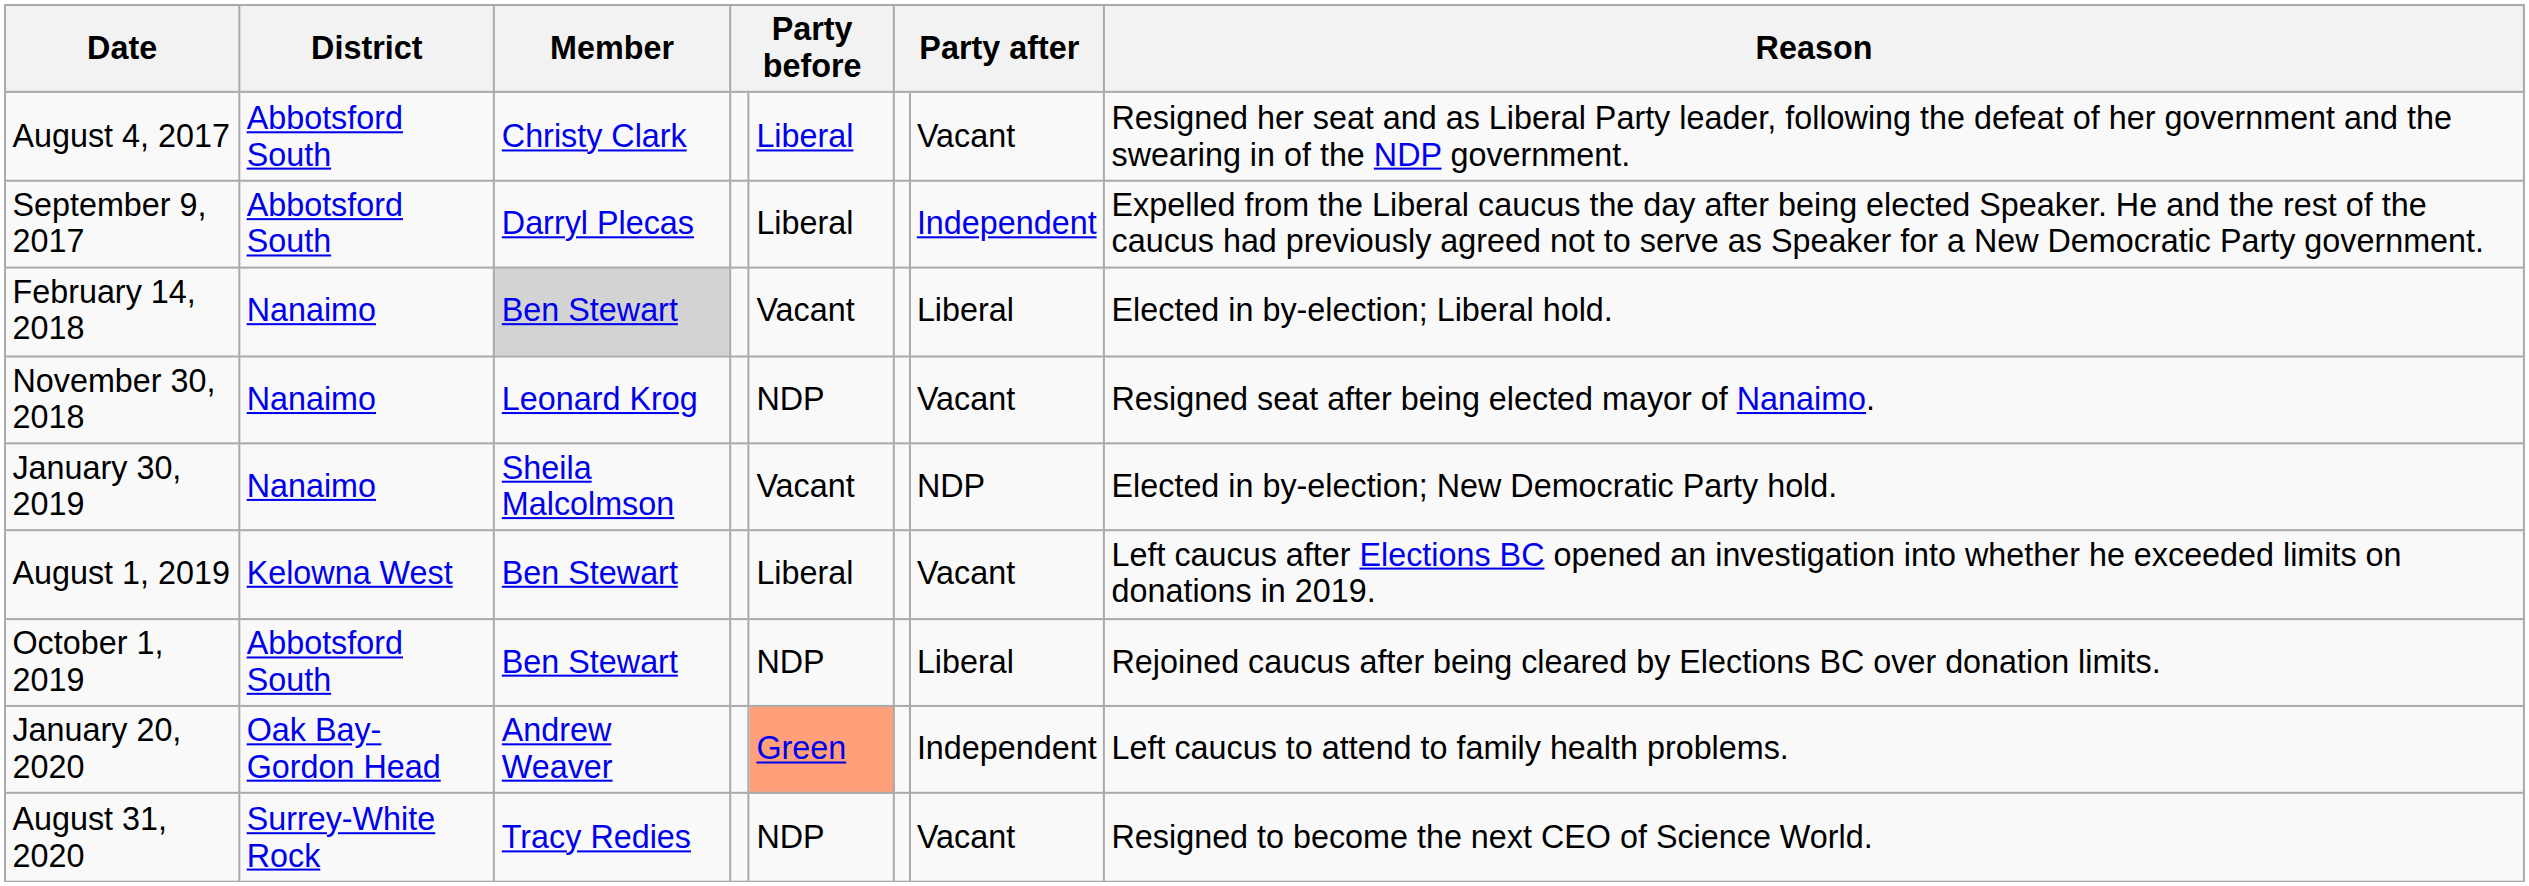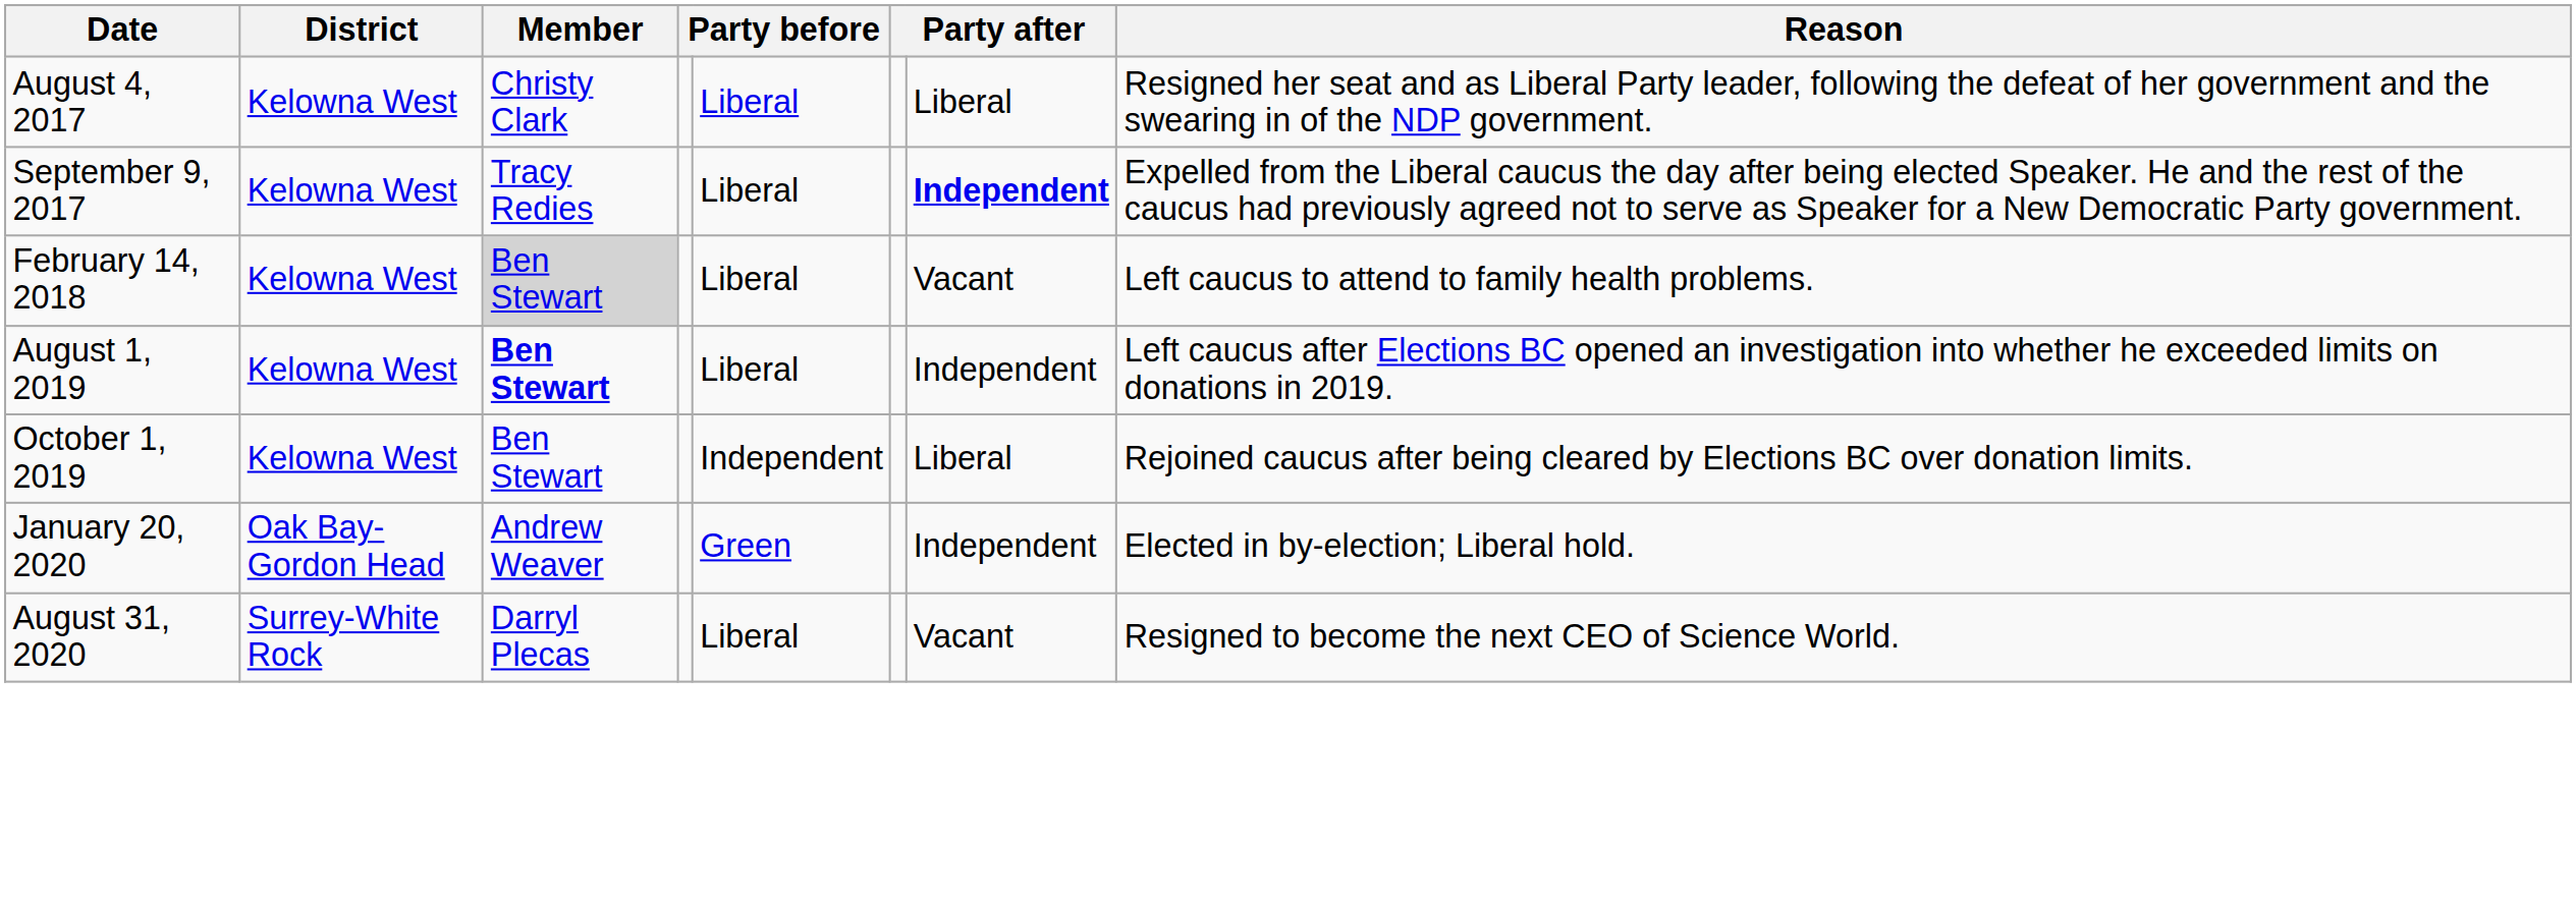 <table class="wikitable">
 <tr>
 </tr>
 <tr>
 <th>Date</th>
 <th>District</th>
 <th>Member</th>
 <th colspan="2">Party before</th>
 <th colspan="2">Party after</th>
 <th>Reason</th>
 </tr>
 <tr>
 <td>August 4, 2017</td>
-<td><a href='#'>Abbotsford South</a></td>
+<td><a href='#'>Kelowna West</a></td>
 <td><a href='#'>Christy Clark</a></td>
 <td></td>
 <td><a href='#'>Liberal</a></td>
 <td></td>
-<td>Vacant</td>
+<td>Liberal</td>
 <td>Resigned her seat and as Liberal Party leader, following the defeat of her government and the swearing in of the <a href='#'>NDP</a> government.</td>
 </tr>
 <tr>
 <td>September 9, 2017</td>
-<td><a href='#'>Abbotsford South</a></td>
-<td><a href='#'>Darryl Plecas</a></td>
+<td><a href='#'>Kelowna West</a></td>
+<td><a href='#'>Tracy Redies</a></td>
 <td></td>
 <td>Liberal</td>
 <td></td>
-<td><a href='#'>Independent</a></td>
+<td><strong><a href='#'>Independent</a></strong></td>
 <td>Expelled from the Liberal caucus the day after being elected Speaker. He and the rest of the caucus had previously agreed not to serve as Speaker for a New Democratic Party government.</td>
 </tr>
 <tr>
 <td>February 14, 2018</td>
-<td><a href='#'>Nanaimo</a></td>
+<td><a href='#'>Kelowna West</a></td>
 <td style="background: lightgrey;"><a href='#'>Ben Stewart</a></td>
 <td></td>
-<td>Vacant</td>
-<td></td>
 <td>Liberal</td>
-<td>Elected in by-election; Liberal hold.</td>
-</tr>
-<tr>
-<td>November 30, 2018</td>
-<td><a href='#'>Nanaimo</a></td>
-<td><a href='#'>Leonard Krog</a></td>
-<td></td>
-<td>NDP</td>
 <td></td>
 <td>Vacant</td>
-<td>Resigned seat after being elected mayor of <a href='#'>Nanaimo</a>.</td>
-</tr>
-<tr>
-<td>January 30, 2019</td>
-<td><a href='#'>Nanaimo</a></td>
-<td><a href='#'>Sheila Malcolmson</a></td>
-<td></td>
-<td>Vacant</td>
-<td></td>
-<td>NDP</td>
-<td>Elected in by-election; New Democratic Party hold.</td>
+<td>Left caucus to attend to family health problems.</td>
 </tr>
 <tr>
 <td>August 1, 2019</td>
 <td><a href='#'>Kelowna West</a></td>
-<td><a href='#'>Ben Stewart</a></td>
+<td><strong><a href='#'>Ben Stewart</a></strong></td>
 <td></td>
 <td>Liberal</td>
 <td></td>
-<td>Vacant</td>
+<td>Independent</td>
 <td>Left caucus after <a href='#'>Elections BC</a> opened an investigation into whether he exceeded limits on donations in 2019.</td>
 </tr>
 <tr>
 <td>October 1, 2019</td>
-<td><a href='#'>Abbotsford South</a></td>
+<td><a href='#'>Kelowna West</a></td>
 <td><a href='#'>Ben Stewart</a></td>
 <td></td>
-<td>NDP</td>
+<td>Independent</td>
 <td></td>
 <td>Liberal</td>
 <td>Rejoined caucus after being cleared by Elections BC over donation limits.</td>
 </tr>
 <tr>
 <td>January 20, 2020</td>
 <td><a href='#'>Oak Bay-Gordon Head</a></td>
 <td><a href='#'>Andrew Weaver</a></td>
 <td></td>
-<td style="background: lightsalmon;"><a href='#'>Green</a></td>
+<td><a href='#'>Green</a></td>
 <td></td>
 <td>Independent</td>
-<td>Left caucus to attend to family health problems.</td>
+<td>Elected in by-election; Liberal hold.</td>
 </tr>
 <tr>
 <td>August 31, 2020</td>
 <td><a href='#'>Surrey-White Rock</a></td>
-<td><a href='#'>Tracy Redies</a></td>
+<td><a href='#'>Darryl Plecas</a></td>
 <td></td>
-<td>NDP</td>
+<td>Liberal</td>
 <td></td>
 <td>Vacant</td>
 <td>Resigned to become the next CEO of Science World.</td>
 </tr>
 </table>
